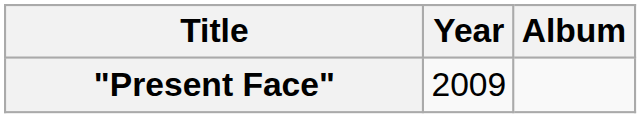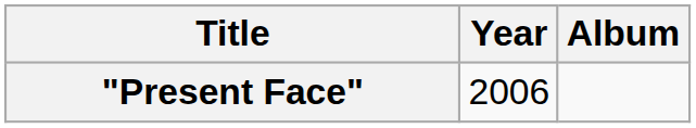 <table class="wikitable plainrowheaders" style="text-align:center;">
 <tr>
 <th scope="col" colspan="1" style="width:12em;">Title</th>
 <th scope="col" colspan="1">Year</th>
 <th scope="col" colspan="1">Album</th>
 </tr>
 <tr>
 <th scope="row">"Present Face"</th>
-<td>2009</td>
+<td>2006</td>
 <td></td>
 </tr>
 </table>
